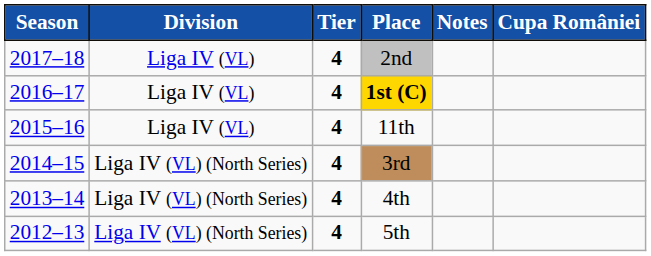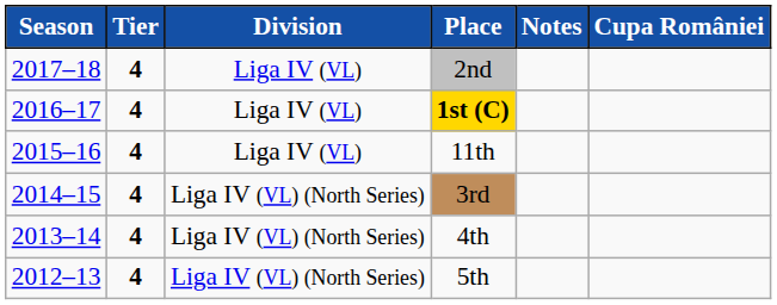 <table class="wikitable" style="text-align:center; font-size:90%">
 <tr>
 <th style="background:#1450a6;color:#ffffff;border:1px solid #100d08;">Season</th>
+<th style="background:#1450a6;color:#ffffff;border:1px solid #100d08;">Tier</th>
 <th style="background:#1450a6;color:#ffffff;border:1px solid #100d08;">Division</th>
-<th style="background:#1450a6;color:#ffffff;border:1px solid #100d08;">Tier</th>
 <th style="background:#1450a6;color:#ffffff;border:1px solid #100d08;">Place</th>
 <th style="background:#1450a6;color:#ffffff;border:1px solid #100d08;">Notes</th>
 <th style="background:#1450a6;color:#ffffff;border:1px solid #100d08;">Cupa României</th>
 </tr>
 <tr>
 <td><a href='#'>2017–18</a></td>
+<td><strong>4</strong></td>
 <td><a href='#'>Liga IV</a> <small>(<a href='#'>VL</a>)</small></td>
-<td><strong>4</strong></td>
 <td align=center bgcolor=silver>2nd</td>
 <td></td>
 <td></td>
 </tr>
 <tr>
 <td><a href='#'>2016–17</a></td>
+<td><strong>4</strong></td>
 <td>Liga IV <small>(<a href='#'>VL</a>)</small></td>
-<td><strong>4</strong></td>
 <td align=center bgcolor=gold><strong>1st (C)</strong></td>
 <td></td>
 <td></td>
 </tr>
 <tr>
 <td><a href='#'>2015–16</a></td>
+<td><strong>4</strong></td>
 <td>Liga IV <small>(<a href='#'>VL</a>)</small></td>
-<td><strong>4</strong></td>
 <td>11th</td>
 <td></td>
 <td></td>
 </tr>
 <tr>
 <td><a href='#'>2014–15</a></td>
+<td><strong>4</strong></td>
 <td>Liga IV <small>(<a href='#'>VL</a>) (North Series)</small></td>
-<td><strong>4</strong></td>
 <td align=center bgcolor=#BF8D5B>3rd</td>
 <td></td>
 <td></td>
 </tr>
 <tr>
 <td><a href='#'>2013–14</a></td>
+<td><strong>4</strong></td>
 <td>Liga IV <small>(<a href='#'>VL</a>) (North Series)</small></td>
-<td><strong>4</strong></td>
 <td>4th</td>
 <td></td>
 <td></td>
 </tr>
 <tr>
 <td><a href='#'>2012–13</a></td>
+<td><strong>4</strong></td>
 <td><a href='#'>Liga IV</a> <small>(<a href='#'>VL</a>) (North Series)</small></td>
-<td><strong>4</strong></td>
 <td>5th</td>
 <td></td>
 <td></td>
 </tr>
 </table>
